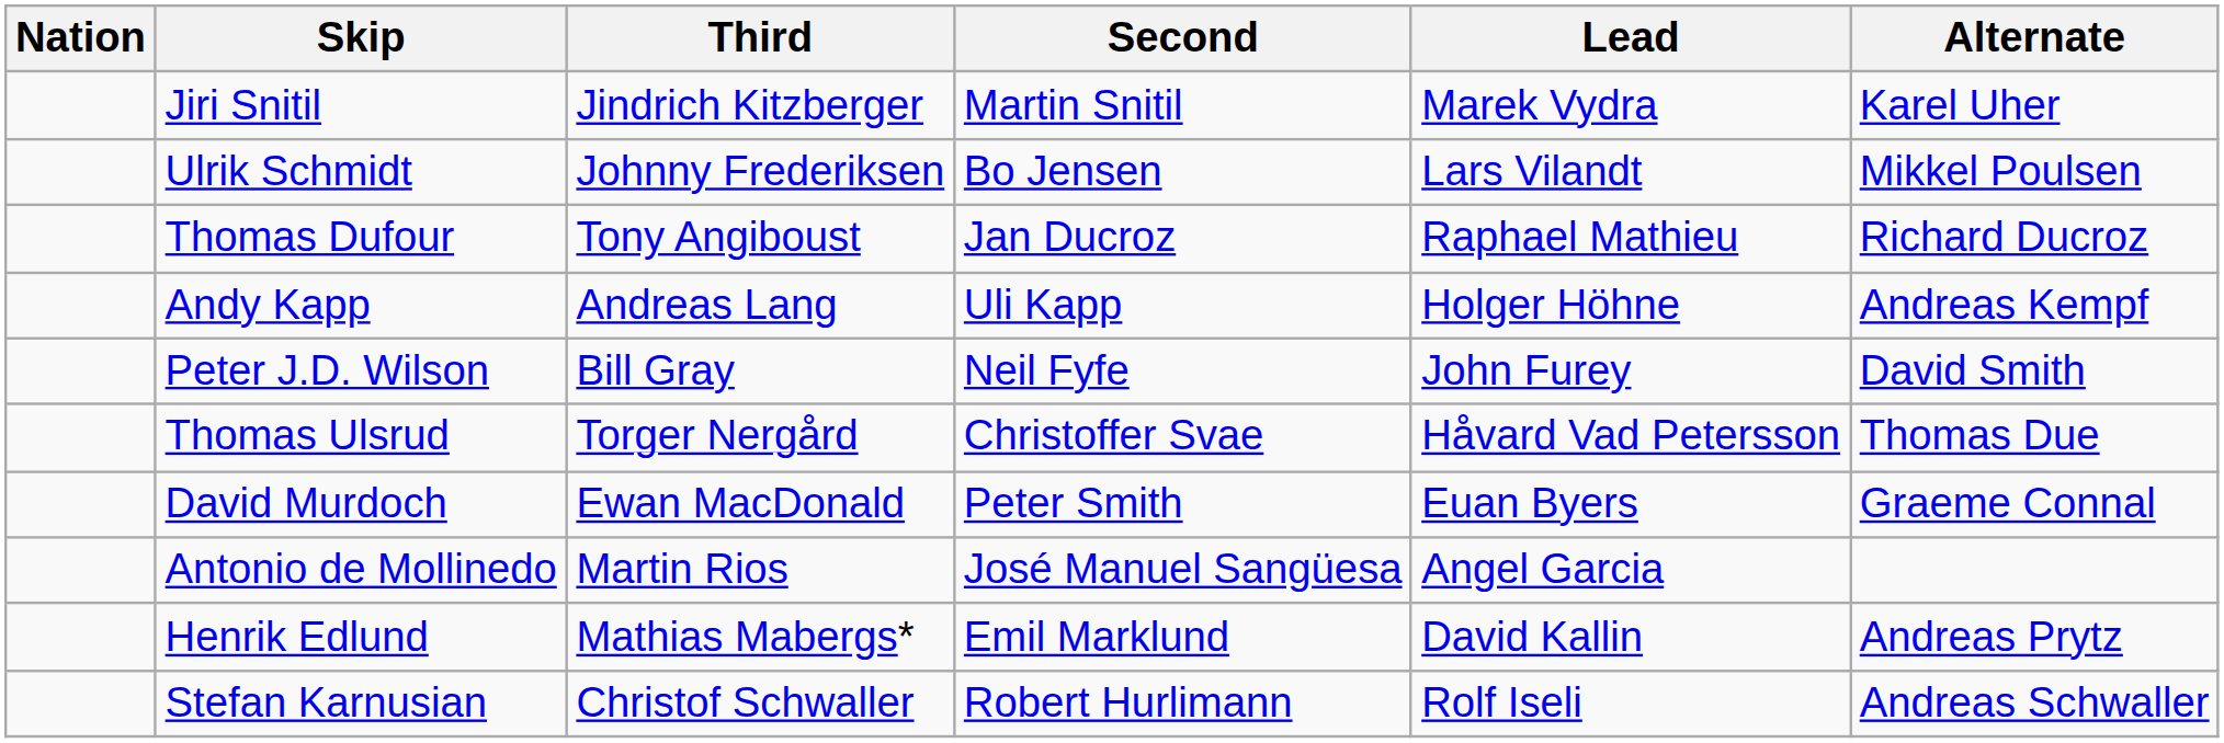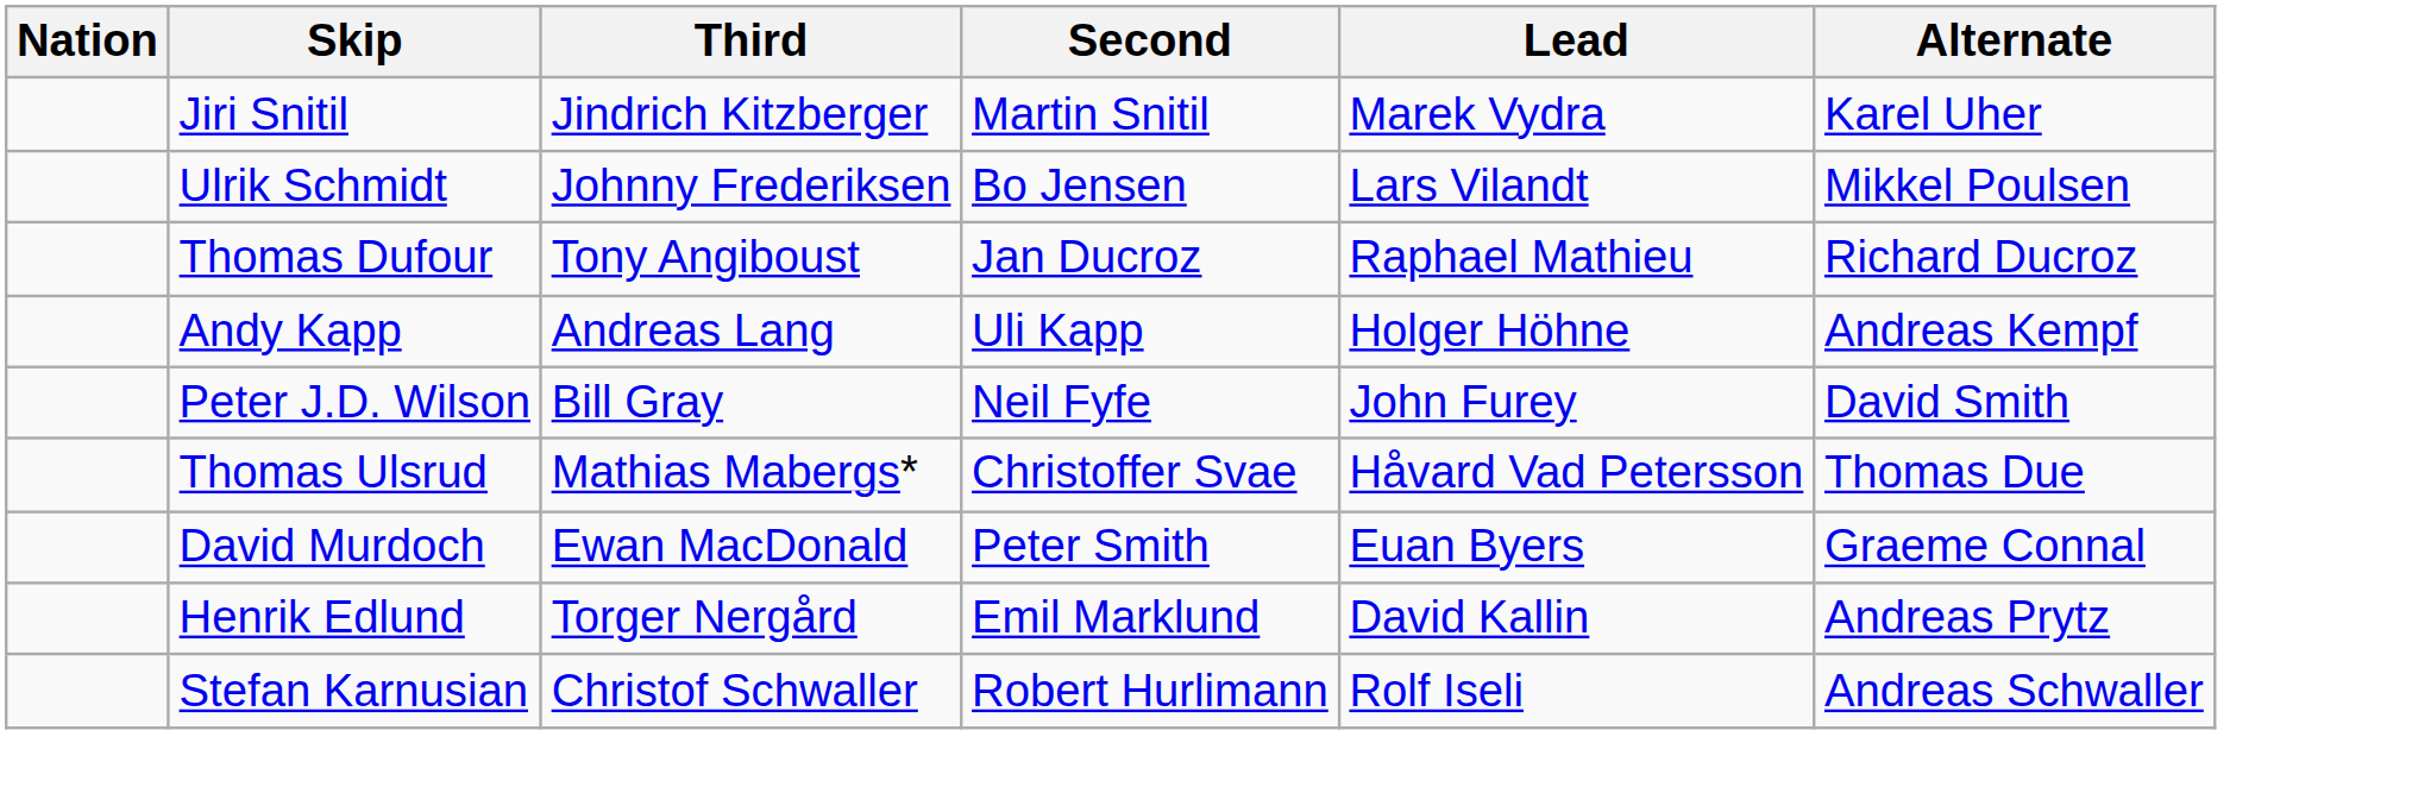 <table class="wikitable">
 <tr>
 <th>Nation</th>
 <th>Skip</th>
 <th>Third</th>
 <th>Second</th>
 <th>Lead</th>
 <th>Alternate</th>
 </tr>
 <tr>
 <td></td>
 <td><a href='#'>Jiri Snitil</a></td>
 <td><a href='#'>Jindrich Kitzberger</a></td>
 <td><a href='#'>Martin Snitil</a></td>
 <td><a href='#'>Marek Vydra</a></td>
 <td><a href='#'>Karel Uher</a></td>
 </tr>
 <tr>
 <td></td>
 <td><a href='#'>Ulrik Schmidt</a></td>
 <td><a href='#'>Johnny Frederiksen</a></td>
 <td><a href='#'>Bo Jensen</a></td>
 <td><a href='#'>Lars Vilandt</a></td>
 <td><a href='#'>Mikkel Poulsen</a></td>
 </tr>
 <tr>
 <td></td>
 <td><a href='#'>Thomas Dufour</a></td>
 <td><a href='#'>Tony Angiboust</a></td>
 <td><a href='#'>Jan Ducroz</a></td>
 <td><a href='#'>Raphael Mathieu</a></td>
 <td><a href='#'>Richard Ducroz</a></td>
 </tr>
 <tr>
 <td></td>
 <td><a href='#'>Andy Kapp</a></td>
 <td><a href='#'>Andreas Lang</a></td>
 <td><a href='#'>Uli Kapp</a></td>
 <td><a href='#'>Holger Höhne</a></td>
 <td><a href='#'>Andreas Kempf</a></td>
 </tr>
 <tr>
 <td></td>
 <td><a href='#'>Peter J.D. Wilson</a></td>
 <td><a href='#'>Bill Gray</a></td>
 <td><a href='#'>Neil Fyfe</a></td>
 <td><a href='#'>John Furey</a></td>
 <td><a href='#'>David Smith</a></td>
 </tr>
 <tr>
 <td></td>
 <td><a href='#'>Thomas Ulsrud</a></td>
-<td><a href='#'>Torger Nergård</a></td>
+<td><a href='#'>Mathias Mabergs</a>*</td>
 <td><a href='#'>Christoffer Svae</a></td>
 <td><a href='#'>Håvard Vad Petersson</a></td>
 <td><a href='#'>Thomas Due</a></td>
 </tr>
 <tr>
 <td></td>
 <td><a href='#'>David Murdoch</a></td>
 <td><a href='#'>Ewan MacDonald</a></td>
 <td><a href='#'>Peter Smith</a></td>
 <td><a href='#'>Euan Byers</a></td>
 <td><a href='#'>Graeme Connal</a></td>
 </tr>
 <tr>
 <td></td>
-<td><a href='#'>Antonio de Mollinedo</a></td>
-<td><a href='#'>Martin Rios</a></td>
-<td><a href='#'>José Manuel Sangüesa</a></td>
-<td><a href='#'>Angel Garcia</a></td>
-<td></td>
-</tr>
-<tr>
-<td></td>
 <td><a href='#'>Henrik Edlund</a></td>
-<td><a href='#'>Mathias Mabergs</a>*</td>
+<td><a href='#'>Torger Nergård</a></td>
 <td><a href='#'>Emil Marklund</a></td>
 <td><a href='#'>David Kallin</a></td>
 <td><a href='#'>Andreas Prytz</a></td>
 </tr>
 <tr>
 <td></td>
 <td><a href='#'>Stefan Karnusian</a></td>
 <td><a href='#'>Christof Schwaller</a></td>
 <td><a href='#'>Robert Hurlimann</a></td>
 <td><a href='#'>Rolf Iseli</a></td>
 <td><a href='#'>Andreas Schwaller</a></td>
 </tr>
 </table>
